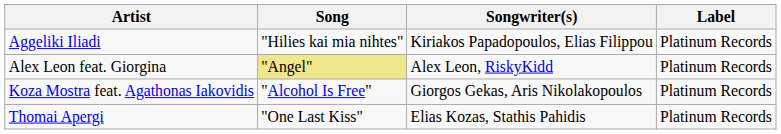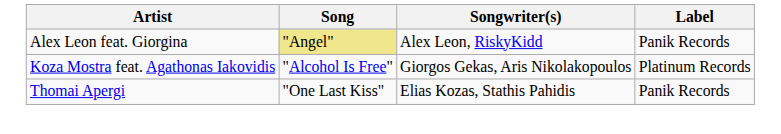 <table class="sortable wikitable" style="margin: 1em auto 1em auto; text-align:left">
 <tr>
 <th>Artist</th>
 <th>Song</th>
 <th class="unsortable">Songwriter(s)</th>
 <th>Label</th>
 </tr>
 <tr>
-<td><a href='#'>Aggeliki Iliadi</a></td>
-<td>"Hilies kai mia nihtes" </td>
-<td>Kiriakos Papadopoulos, Elias Filippou</td>
-<td>Platinum Records</td>
-</tr>
-<tr>
 <td>Alex Leon feat. Giorgina</td>
 <td style="background: khaki;">"Angel"</td>
 <td>Alex Leon, <a href='#'>RiskyKidd</a></td>
-<td>Platinum Records</td>
+<td>Panik Records</td>
 </tr>
 <tr>
 <td><a href='#'>Koza Mostra</a> feat. <a href='#'>Agathonas Iakovidis</a></td>
 <td>"<a href='#'>Alcohol Is Free</a>"</td>
 <td>Giorgos Gekas, Aris Nikolakopoulos</td>
 <td>Platinum Records</td>
 </tr>
 <tr>
 <td><a href='#'>Thomai Apergi</a></td>
 <td>"One Last Kiss"</td>
 <td>Elias Kozas, Stathis Pahidis</td>
-<td>Platinum Records</td>
+<td>Panik Records</td>
 </tr>
 </table>
